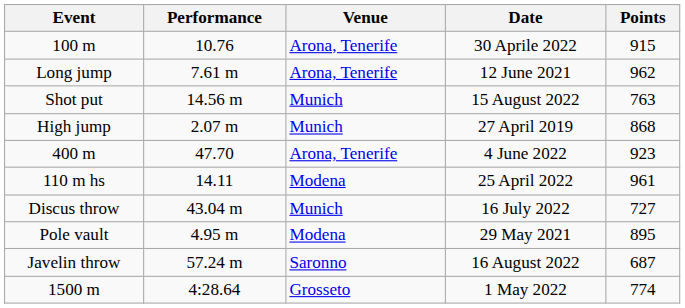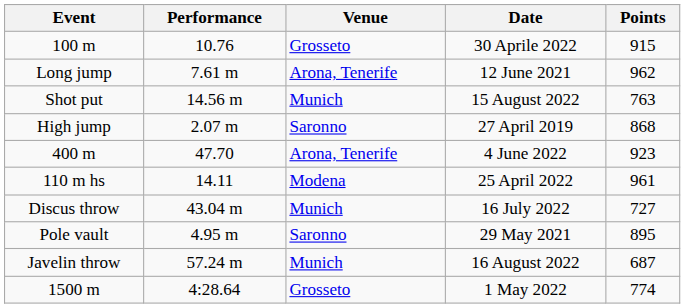 <table class="wikitable sortable" width=50% style="font-size:100%; text-align:center;">
 <tr>
 <th>Event</th>
 <th>Performance</th>
 <th>Venue</th>
 <th>Date</th>
 <th>Points</th>
 </tr>
 <tr>
 <td>100 m</td>
 <td>10.76</td>
-<td align=left><a href='#'>Arona, Tenerife</a></td>
+<td align=left><a href='#'>Grosseto</a></td>
 <td>30 Aprile 2022</td>
 <td>915</td>
 </tr>
 <tr>
 <td>Long jump</td>
 <td>7.61 m</td>
 <td align=left><a href='#'>Arona, Tenerife</a></td>
 <td>12 June 2021</td>
 <td>962</td>
 </tr>
 <tr>
 <td>Shot put</td>
 <td>14.56 m</td>
 <td align=left><a href='#'>Munich</a></td>
 <td>15 August 2022</td>
 <td>763</td>
 </tr>
 <tr>
 <td>High jump</td>
 <td>2.07 m</td>
-<td align=left><a href='#'>Munich</a></td>
+<td align=left><a href='#'>Saronno</a></td>
 <td>27 April 2019</td>
 <td>868</td>
 </tr>
 <tr>
 <td>400 m</td>
 <td>47.70</td>
 <td align=left><a href='#'>Arona, Tenerife</a></td>
 <td>4 June 2022</td>
 <td>923</td>
 </tr>
 <tr>
 <td>110 m hs</td>
 <td>14.11</td>
 <td align=left><a href='#'>Modena</a></td>
 <td>25 April 2022</td>
 <td>961</td>
 </tr>
 <tr>
 <td>Discus throw</td>
 <td>43.04 m</td>
 <td align=left><a href='#'>Munich</a></td>
 <td>16 July 2022</td>
 <td>727</td>
 </tr>
 <tr>
 <td>Pole vault</td>
 <td>4.95 m</td>
-<td align=left><a href='#'>Modena</a></td>
+<td align=left><a href='#'>Saronno</a></td>
 <td>29 May 2021</td>
 <td>895</td>
 </tr>
 <tr>
 <td>Javelin throw</td>
 <td>57.24 m</td>
-<td align=left><a href='#'>Saronno</a></td>
+<td align=left><a href='#'>Munich</a></td>
 <td>16 August 2022</td>
 <td>687</td>
 </tr>
 <tr>
 <td>1500 m</td>
 <td>4:28.64</td>
 <td align=left><a href='#'>Grosseto</a></td>
 <td>1 May 2022</td>
 <td>774</td>
 </tr>
 </table>
